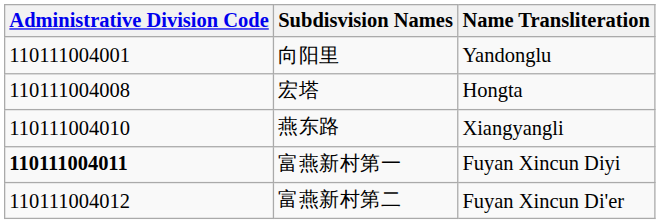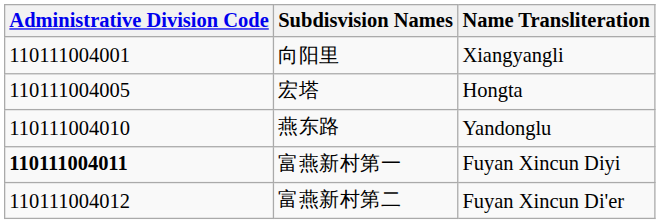 <table class="wikitable sortable">
 <tr>
 <th><a href='#'>Administrative Division Code</a></th>
 <th>Subdisvision Names</th>
 <th>Name Transliteration</th>
 </tr>
 <tr>
 <td>110111004001</td>
 <td>向阳里</td>
-<td>Yandonglu</td>
+<td>Xiangyangli</td>
 </tr>
 <tr>
-<td>110111004008</td>
+<td>110111004005</td>
 <td>宏塔</td>
 <td>Hongta</td>
 </tr>
 <tr>
 <td>110111004010</td>
 <td>燕东路</td>
-<td>Xiangyangli</td>
+<td>Yandonglu</td>
 </tr>
 <tr>
 <td><strong>110111004011</strong></td>
 <td>富燕新村第一</td>
 <td>Fuyan Xincun Diyi</td>
 </tr>
 <tr>
 <td>110111004012</td>
 <td>富燕新村第二</td>
 <td>Fuyan Xincun Di'er</td>
 </tr>
 </table>
